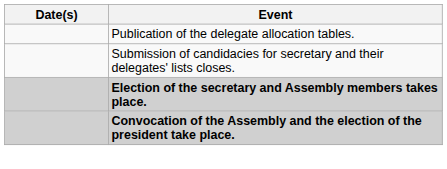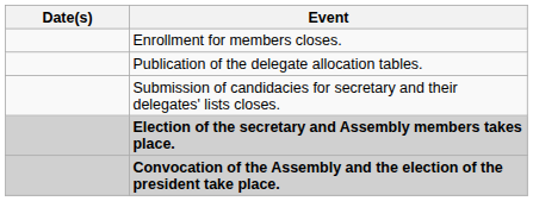 <table class="wikitable" style="text-align:left; font-size:95%;">
 <tr>
 <th width="120">Date(s)</th>
 <th width="400">Event</th>
+</tr>
+<tr>
+<td></td>
+<td>Enrollment for members closes.</td>
 </tr>
 <tr>
 <td></td>
 <td>Publication of the delegate allocation tables.</td>
 </tr>
 <tr>
 <td></td>
 <td>Submission of candidacies for secretary and their delegates' lists closes.</td>
 </tr>
 <tr bgcolor="#D0D0D0">
 <td></td>
 <td><strong>Election of the secretary and Assembly members takes place.</strong></td>
 </tr>
 <tr bgcolor="#D0D0D0">
 <td></td>
 <td><strong>Convocation of the Assembly and the election of the president take place.</strong></td>
 </tr>
 </table>
